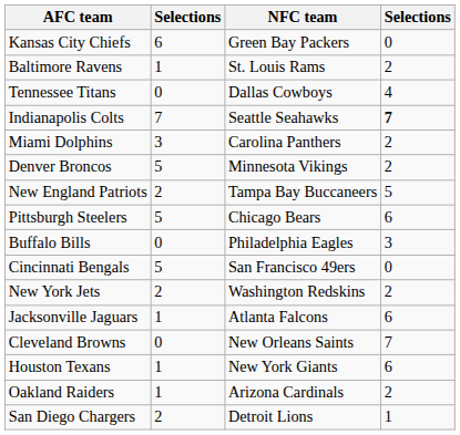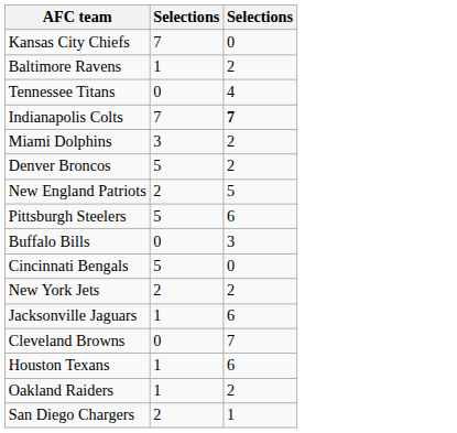 <table class="wikitable sortable">
 <tr>
 <th>AFC team</th>
 <th>Selections</th>
-<th>NFC team</th>
 <th>Selections</th>
 </tr>
 <tr>
 <td>Kansas City Chiefs</td>
-<td>6</td>
-<td>Green Bay Packers</td>
+<td>7</td>
 <td>0</td>
 </tr>
 <tr>
 <td>Baltimore Ravens</td>
 <td>1</td>
-<td>St. Louis Rams</td>
 <td>2</td>
 </tr>
 <tr>
 <td>Tennessee Titans</td>
 <td>0</td>
-<td>Dallas Cowboys</td>
 <td>4</td>
 </tr>
 <tr>
 <td>Indianapolis Colts</td>
 <td>7</td>
-<td>Seattle Seahawks</td>
 <td><strong>7</strong></td>
 </tr>
 <tr>
 <td>Miami Dolphins</td>
 <td>3</td>
-<td>Carolina Panthers</td>
 <td>2</td>
 </tr>
 <tr>
 <td>Denver Broncos</td>
 <td>5</td>
-<td>Minnesota Vikings</td>
 <td>2</td>
 </tr>
 <tr>
 <td>New England Patriots</td>
 <td>2</td>
-<td>Tampa Bay Buccaneers</td>
 <td>5</td>
 </tr>
 <tr>
 <td>Pittsburgh Steelers</td>
 <td>5</td>
-<td>Chicago Bears</td>
 <td>6</td>
 </tr>
 <tr>
 <td>Buffalo Bills</td>
 <td>0</td>
-<td>Philadelphia Eagles</td>
 <td>3</td>
 </tr>
 <tr>
 <td>Cincinnati Bengals</td>
 <td>5</td>
-<td>San Francisco 49ers</td>
 <td>0</td>
 </tr>
 <tr>
 <td>New York Jets</td>
 <td>2</td>
-<td>Washington Redskins</td>
 <td>2</td>
 </tr>
 <tr>
 <td>Jacksonville Jaguars</td>
 <td>1</td>
-<td>Atlanta Falcons</td>
 <td>6</td>
 </tr>
 <tr>
 <td>Cleveland Browns</td>
 <td>0</td>
-<td>New Orleans Saints</td>
 <td>7</td>
 </tr>
 <tr>
 <td>Houston Texans</td>
 <td>1</td>
-<td>New York Giants</td>
 <td>6</td>
 </tr>
 <tr>
 <td>Oakland Raiders</td>
 <td>1</td>
-<td>Arizona Cardinals</td>
 <td>2</td>
 </tr>
 <tr>
 <td>San Diego Chargers</td>
 <td>2</td>
-<td>Detroit Lions</td>
 <td>1</td>
 </tr>
 </table>
